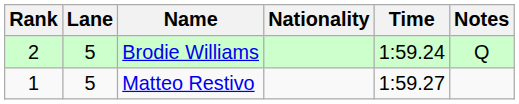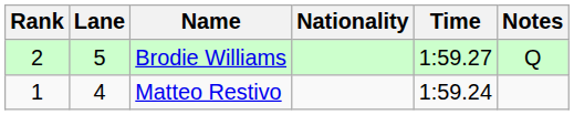 <table class="wikitable sortable" style="text-align:center">
 <tr>
 <th>Rank</th>
 <th>Lane</th>
 <th>Name</th>
 <th>Nationality</th>
 <th>Time</th>
 <th>Notes</th>
 </tr>
 <tr bgcolor=ccffcc>
 <td>2</td>
 <td>5</td>
 <td align=left><a href='#'>Brodie Williams</a></td>
 <td align=left></td>
-<td>1:59.24</td>
+<td>1:59.27</td>
 <td>Q</td>
 </tr>
 <tr>
 <td>1</td>
-<td>5</td>
+<td>4</td>
 <td align=left><a href='#'>Matteo Restivo</a></td>
 <td align=left></td>
-<td>1:59.27</td>
+<td>1:59.24</td>
 <td></td>
 </tr>
 </table>
